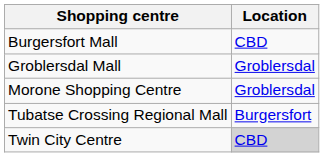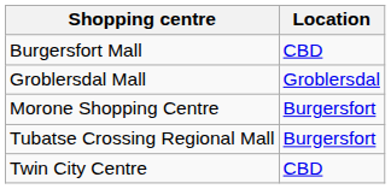 <table class="wikitable sortable">
 <tr>
 <th>Shopping centre</th>
 <th>Location</th>
 </tr>
 <tr>
 <td>Burgersfort Mall</td>
 <td><a href='#'>CBD</a></td>
 </tr>
 <tr>
 <td>Groblersdal Mall</td>
 <td><a href='#'>Groblersdal</a></td>
 </tr>
 <tr>
 <td>Morone Shopping Centre</td>
-<td><a href='#'>Groblersdal</a></td>
+<td><a href='#'>Burgersfort</a></td>
 </tr>
 <tr>
 <td>Tubatse Crossing Regional Mall</td>
 <td><a href='#'>Burgersfort</a></td>
 </tr>
 <tr>
 <td>Twin City Centre</td>
-<td style="background: lightgrey;"><a href='#'>CBD</a></td>
+<td><a href='#'>CBD</a></td>
 </tr>
 </table>
